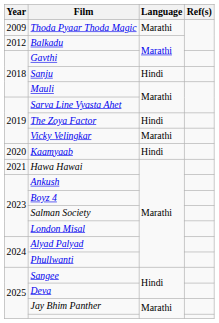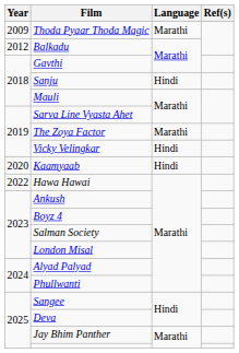 <table class="wikitable sortable">
 <tr>
 <th>Year</th>
 <th>Film</th>
 <th>Language</th>
 <th>Ref(s)</th>
 </tr>
 <tr>
 <td>2009</td>
 <td><em><a href='#'>Thoda Pyaar Thoda Magic</a></em></td>
 <td>Marathi</td>
 <td rowspan="2"></td>
 </tr>
 <tr>
 <td>2012</td>
 <td><em><a href='#'>Balkadu</a></em></td>
 <td rowspan="2"><a href='#'>Marathi</a></td>
 </tr>
 <tr>
 <td rowspan="3">2018</td>
 <td><em><a href='#'>Gavthi</a></em></td>
 <td></td>
 </tr>
 <tr>
 <td><em><a href='#'>Sanju</a></em></td>
 <td>Hindi</td>
 <td></td>
 </tr>
 <tr>
 <td><em><a href='#'>Mauli</a></em></td>
 <td rowspan="2">Marathi</td>
 <td rowspan="2"></td>
 </tr>
 <tr>
 <td rowspan="3">2019</td>
 <td><em><a href='#'>Sarva Line Vyasta Ahet</a></em></td>
 </tr>
 <tr>
 <td><em><a href='#'>The Zoya Factor</a></em></td>
-<td>Hindi</td>
+<td>Marathi</td>
 <td></td>
 </tr>
 <tr>
 <td><em><a href='#'>Vicky Velingkar</a></em></td>
-<td>Marathi</td>
+<td>Hindi</td>
 <td></td>
 </tr>
 <tr>
 <td>2020</td>
 <td><em><a href='#'>Kaamyaab</a></em></td>
 <td>Hindi</td>
 <td></td>
 </tr>
 <tr>
-<td>2021</td>
+<td>2022</td>
 <td><em>Hawa Hawai</em></td>
 <td rowspan="7">Marathi</td>
 <td></td>
 </tr>
 <tr>
 <td rowspan="4">2023</td>
 <td><em><a href='#'>Ankush</a></em></td>
 <td></td>
 </tr>
 <tr>
 <td><em><a href='#'>Boyz 4</a></em></td>
 <td></td>
 </tr>
 <tr>
 <td><em>Salman Society</em></td>
 <td></td>
 </tr>
 <tr>
 <td><em><a href='#'>London Misal</a></em></td>
 <td></td>
 </tr>
 <tr>
 <td rowspan="2">2024</td>
 <td><em><a href='#'>Alyad Palyad</a></em></td>
 <td></td>
 </tr>
 <tr>
 <td><em><a href='#'>Phullwanti</a></em></td>
 <td></td>
 </tr>
 <tr>
 <td rowspan="4">2025</td>
 <td><em><a href='#'>Sangee</a></em></td>
 <td rowspan="2">Hindi</td>
 <td></td>
 </tr>
 <tr>
 <td><em><a href='#'>Deva</a></em></td>
 <td></td>
 </tr>
 <tr>
 <td><em>Jay Bhim Panther</em></td>
 <td rowspan="2">Marathi</td>
 <td></td>
 </tr>
 <tr>
 <td></td>
 <td></td>
 </tr>
 </table>
